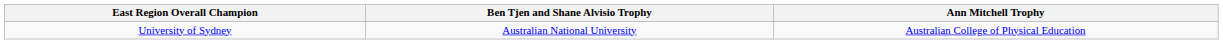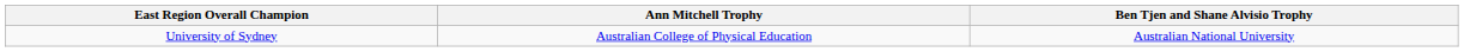 <table class="wikitable unsortable" style="width:90%; font-size:100%; text-align:center;">
 <tr>
 <th><strong>East Region Overall Champion</strong></th>
+<th><strong>Ann Mitchell Trophy</strong></th>
 <th><strong>Ben Tjen and Shane Alvisio Trophy</strong></th>
-<th><strong>Ann Mitchell Trophy</strong></th>
 </tr>
 <tr>
 <td><a href='#'>University of Sydney</a></td>
+<td><a href='#'>Australian College of Physical Education</a></td>
 <td><a href='#'>Australian National University</a></td>
-<td><a href='#'>Australian College of Physical Education</a></td>
 </tr>
 </table>
